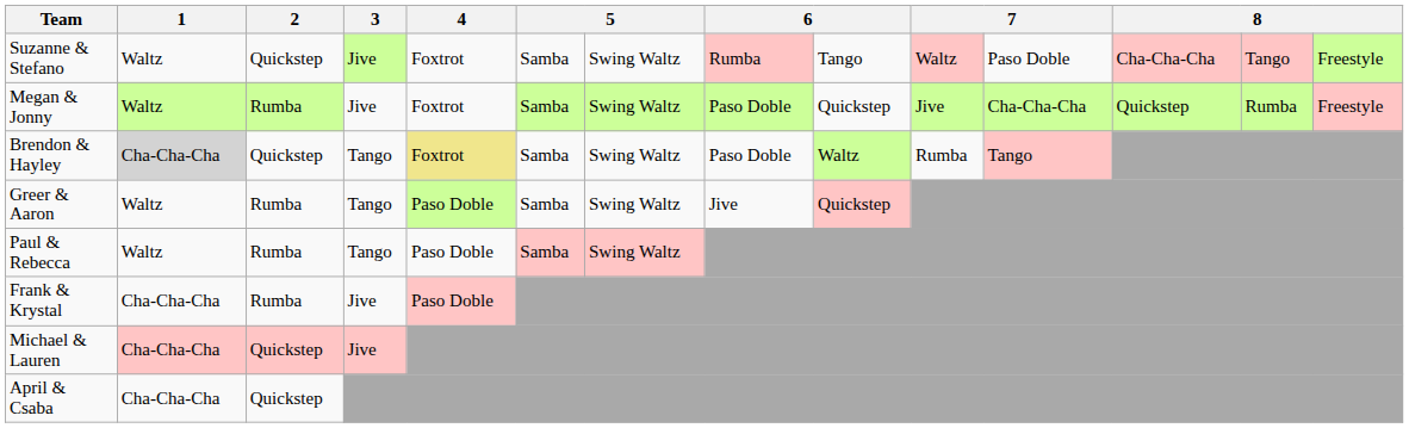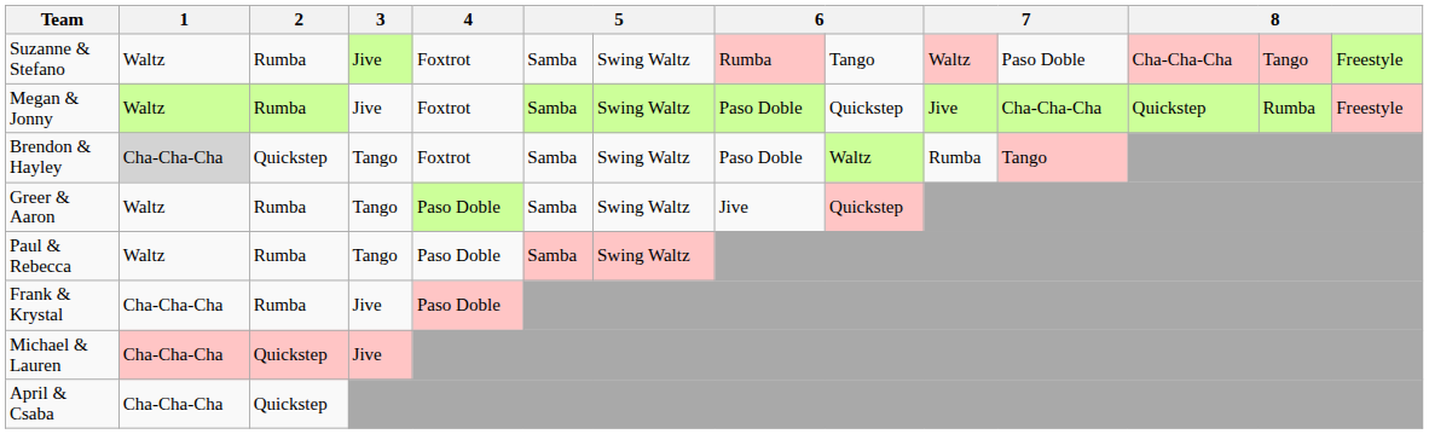 <table class="wikitable" align="center">
 <tr>
 <th width=8%>Team</th>
 <th>1</th>
 <th>2</th>
 <th>3</th>
 <th>4</th>
 <th colspan=2>5</th>
 <th colspan=2>6</th>
 <th colspan=2>7</th>
 <th colspan=3>8</th>
 </tr>
 <tr>
 <td>Suzanne & Stefano</td>
 <td>Waltz</td>
-<td>Quickstep</td>
+<td>Rumba</td>
 <td bgcolor="#ccff99">Jive</td>
 <td>Foxtrot</td>
 <td>Samba</td>
 <td>Swing Waltz</td>
 <td bgcolor="#ffc5c5">Rumba</td>
 <td>Tango</td>
 <td bgcolor="#ffc5c5">Waltz</td>
 <td>Paso Doble</td>
 <td bgcolor="#ffc5c5">Cha-Cha-Cha</td>
 <td bgcolor="#ffc5c5">Tango</td>
 <td bgcolor="#ccff99">Freestyle</td>
 </tr>
 <tr>
 <td>Megan & Jonny</td>
 <td bgcolor="#ccff99">Waltz</td>
 <td bgcolor="#ccff99">Rumba</td>
 <td>Jive</td>
 <td>Foxtrot</td>
 <td bgcolor="#ccff99">Samba</td>
 <td bgcolor="#ccff99">Swing Waltz</td>
 <td bgcolor="#ccff99">Paso Doble</td>
 <td>Quickstep</td>
 <td bgcolor="#ccff99">Jive</td>
 <td bgcolor="#ccff99">Cha-Cha-Cha</td>
 <td bgcolor="#ccff99">Quickstep</td>
 <td bgcolor="#ccff99">Rumba</td>
 <td bgcolor="#ffc5c5">Freestyle</td>
 </tr>
 <tr>
 <td>Brendon & Hayley</td>
 <td style="background: lightgrey;">Cha-Cha-Cha</td>
 <td>Quickstep</td>
 <td>Tango</td>
-<td style="background: khaki;">Foxtrot</td>
+<td>Foxtrot</td>
 <td>Samba</td>
 <td>Swing Waltz</td>
 <td>Paso Doble</td>
 <td bgcolor="#ccff99">Waltz</td>
 <td>Rumba</td>
 <td bgcolor="#ffc5c5">Tango</td>
 <td colspan=3 bgcolor=darkgray></td>
 </tr>
 <tr>
 <td>Greer & Aaron</td>
 <td>Waltz</td>
 <td>Rumba</td>
 <td>Tango</td>
 <td bgcolor="#ccff99">Paso Doble</td>
 <td>Samba</td>
 <td>Swing Waltz</td>
 <td>Jive</td>
 <td bgcolor="#ffc5c5">Quickstep</td>
 <td colspan=5 bgcolor=darkgray></td>
 </tr>
 <tr>
 <td>Paul & Rebecca</td>
 <td>Waltz</td>
 <td>Rumba</td>
 <td>Tango</td>
 <td>Paso Doble</td>
 <td bgcolor="#ffc5c5">Samba</td>
 <td bgcolor="#ffc5c5">Swing Waltz</td>
 <td colspan=8 bgcolor=darkgray></td>
 </tr>
 <tr>
 <td>Frank & Krystal</td>
 <td>Cha-Cha-Cha</td>
 <td>Rumba</td>
 <td>Jive</td>
 <td bgcolor="#ffc5c5">Paso Doble</td>
 <td colspan=9 bgcolor=darkgray></td>
 </tr>
 <tr>
 <td>Michael & Lauren</td>
 <td bgcolor="#ffc5c5">Cha-Cha-Cha</td>
 <td bgcolor="#ffc5c5">Quickstep</td>
 <td bgcolor="#ffc5c5">Jive</td>
 <td colspan=10 bgcolor=darkgray></td>
 </tr>
 <tr>
 <td>April & Csaba</td>
 <td>Cha-Cha-Cha</td>
 <td>Quickstep</td>
 <td colspan=11 bgcolor=darkgray></td>
 </tr>
 </table>
